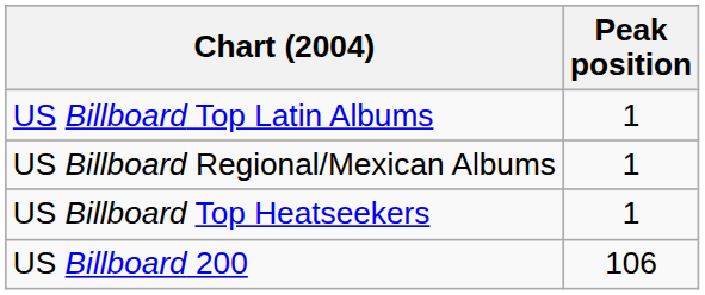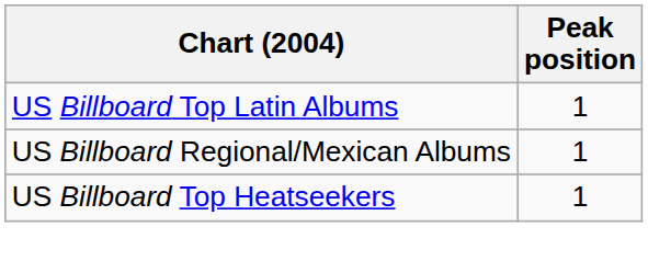 <table class="wikitable">
 <tr>
 <th align="left">Chart (2004)</th>
 <th align="left">Peak<br>position</th>
 </tr>
 <tr>
 <td align="left"><a href='#'>US</a> <a href='#'><em>Billboard</em> Top Latin Albums</a></td>
 <td align="center">1</td>
 </tr>
 <tr>
 <td align="left">US <em>Billboard</em> Regional/Mexican Albums</td>
 <td align="center">1</td>
 </tr>
 <tr>
 <td align="left">US <em>Billboard</em> <a href='#'>Top Heatseekers</a></td>
 <td align="center">1</td>
 </tr>
-<tr>
-<td align="left">US <a href='#'><em>Billboard</em> 200</a></td>
-<td align="center">106</td>
-</tr>
 </table>
